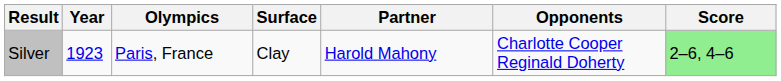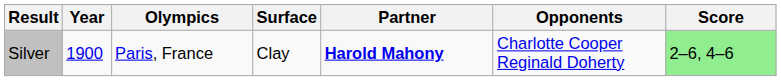 <table class="wikitable">
 <tr>
 <th style="width:40px">Result</th>
 <th style="width:40px">Year</th>
 <th style="width:130px">Olympics</th>
 <th style="width:50px">Surface</th>
 <th style="width:160px">Partner</th>
 <th style="width:160px">Opponents</th>
 <th style="width:100px" class="unsortable">Score</th>
 </tr>
 <tr>
 <td style="background:silver;">Silver</td>
-<td><a href='#'>1923</a></td>
+<td><a href='#'>1900</a></td>
 <td><a href='#'>Paris</a>, France</td>
 <td>Clay</td>
-<td> <a href='#'>Harold Mahony</a></td>
+<td><strong> <a href='#'>Harold Mahony</a></strong></td>
 <td> <a href='#'>Charlotte Cooper</a> <br>  <a href='#'>Reginald Doherty</a></td>
 <td style="background: lightgreen;">2–6, 4–6</td>
 </tr>
 </table>
